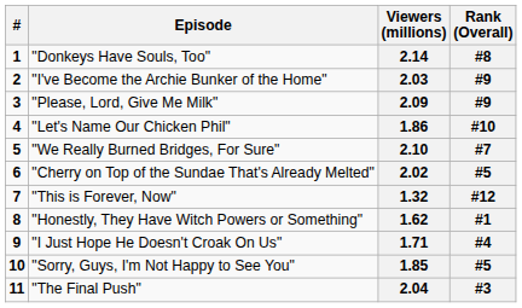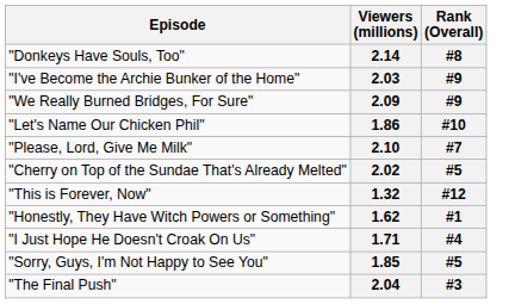 <table class="wikitable">
 <tr>
-<th>#</th>
 <th>Episode</th>
 <th>Viewers<br>(millions)</th>
 <th>Rank<br>(Overall)</th>
 </tr>
 <tr>
-<td style="text-align:center"><strong>1</strong></td>
 <td>"Donkeys Have Souls, Too"</td>
 <th>2.14</th>
 <th>#8</th>
 </tr>
 <tr>
-<td style="text-align:center"><strong>2</strong></td>
 <td>"I've Become the Archie Bunker of the Home"</td>
 <th>2.03</th>
 <th>#9</th>
 </tr>
 <tr>
-<td style="text-align:center"><strong>3</strong></td>
-<td>"Please, Lord, Give Me Milk"</td>
+<td>"We Really Burned Bridges, For Sure"</td>
 <th>2.09</th>
 <th>#9</th>
 </tr>
 <tr>
-<td style="text-align:center"><strong>4</strong></td>
 <td>"Let's Name Our Chicken Phil"</td>
 <th>1.86</th>
 <th>#10</th>
 </tr>
 <tr>
-<td style="text-align:center"><strong>5</strong></td>
-<td>"We Really Burned Bridges, For Sure"</td>
+<td>"Please, Lord, Give Me Milk"</td>
 <th>2.10</th>
 <th>#7</th>
 </tr>
 <tr>
-<td style="text-align:center"><strong>6</strong></td>
 <td>"Cherry on Top of the Sundae That's Already Melted"</td>
 <th>2.02</th>
 <th>#5</th>
 </tr>
 <tr>
-<td style="text-align:center"><strong>7</strong></td>
 <td>"This is Forever, Now"</td>
 <th>1.32</th>
 <th>#12</th>
 </tr>
 <tr>
-<td style="text-align:center"><strong>8</strong></td>
 <td>"Honestly, They Have Witch Powers or Something"</td>
 <th>1.62</th>
 <th>#1</th>
 </tr>
 <tr>
-<td style="text-align:center"><strong>9</strong></td>
 <td>"I Just Hope He Doesn't Croak On Us"</td>
 <th>1.71</th>
 <th>#4</th>
 </tr>
 <tr>
-<td style="text-align:center"><strong>10</strong></td>
 <td>"Sorry, Guys, I'm Not Happy to See You"</td>
 <th>1.85</th>
 <th>#5</th>
 </tr>
 <tr>
-<td style="text-align:center"><strong>11</strong></td>
 <td>"The Final Push"</td>
 <th>2.04</th>
 <th>#3</th>
 </tr>
 </table>
